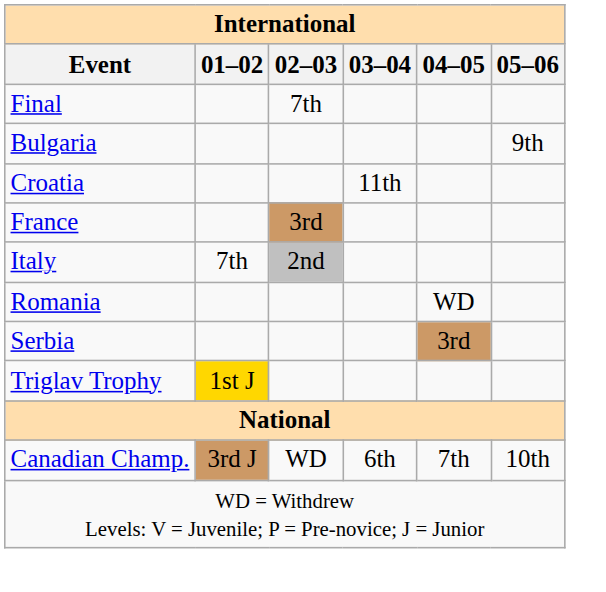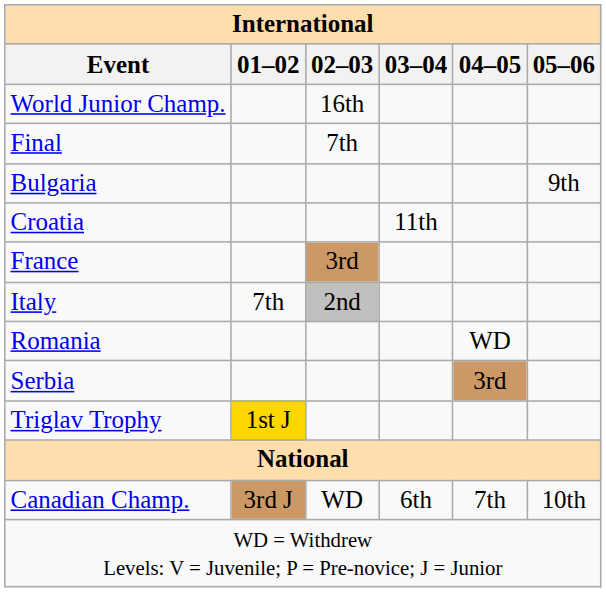 <table class="wikitable" style="text-align:center">
 <tr>
 <th colspan="6" style="background-color: #ffdead; " align="center">International</th>
 </tr>
 <tr>
 <th>Event</th>
 <th>01–02</th>
 <th>02–03</th>
 <th>03–04</th>
 <th>04–05</th>
 <th>05–06</th>
+</tr>
+<tr>
+<td align=left><a href='#'>World Junior Champ.</a></td>
+<td></td>
+<td>16th</td>
+<td></td>
+<td></td>
+<td></td>
 </tr>
 <tr>
 <td align=left> <a href='#'>Final</a></td>
 <td></td>
 <td>7th</td>
 <td></td>
 <td></td>
 <td></td>
 </tr>
 <tr>
 <td align=left> <a href='#'>Bulgaria</a></td>
 <td></td>
 <td></td>
 <td></td>
 <td></td>
 <td>9th</td>
 </tr>
 <tr>
 <td align=left> <a href='#'>Croatia</a></td>
 <td></td>
 <td></td>
 <td>11th</td>
 <td></td>
 <td></td>
 </tr>
 <tr>
 <td align=left> <a href='#'>France</a></td>
 <td></td>
 <td bgcolor=cc9966>3rd</td>
 <td></td>
 <td></td>
 <td></td>
 </tr>
 <tr>
 <td align=left> <a href='#'>Italy</a></td>
 <td>7th</td>
 <td bgcolor=silver>2nd</td>
 <td></td>
 <td></td>
 <td></td>
 </tr>
 <tr>
 <td align=left> <a href='#'>Romania</a></td>
 <td></td>
 <td></td>
 <td></td>
 <td>WD</td>
 <td></td>
 </tr>
 <tr>
 <td align=left> <a href='#'>Serbia</a></td>
 <td></td>
 <td></td>
 <td></td>
 <td bgcolor=cc9966>3rd</td>
 <td></td>
 </tr>
 <tr>
 <td align=left><a href='#'>Triglav Trophy</a></td>
 <td bgcolor="gold">1st J</td>
 <td></td>
 <td></td>
 <td></td>
 <td></td>
 </tr>
 <tr>
 <th colspan="6" style="background-color: #ffdead; " align="center">National</th>
 </tr>
 <tr>
 <td align=left><a href='#'>Canadian Champ.</a></td>
 <td bgcolor="cc9966">3rd J</td>
 <td>WD</td>
 <td>6th</td>
 <td>7th</td>
 <td>10th</td>
 </tr>
 <tr>
 <td colspan="6" align="center"><small> WD = Withdrew <br> Levels: V = Juvenile; P = Pre-novice; J = Junior </small></td>
 </tr>
 </table>
